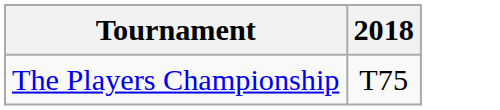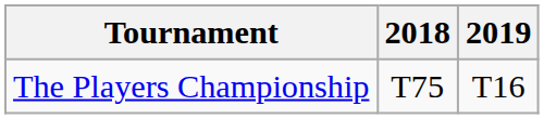 <table class="wikitable" style="font-size:95%;text-align:center;">
 <tr>
 <th>Tournament</th>
 <th>2018</th>
+<th>2019</th>
 </tr>
 <tr>
 <td align=left><a href='#'>The Players Championship</a></td>
 <td>T75</td>
+<td>T16</td>
 </tr>
 </table>
